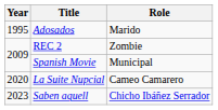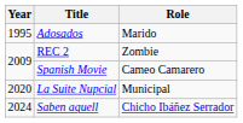 <table class="wikitable sortable">
 <tr>
 <th>Year</th>
 <th>Title</th>
 <th>Role</th>
 </tr>
 <tr>
 <td>1995</td>
 <td><em><a href='#'>Adosados</a></em></td>
 <td>Marido</td>
 </tr>
 <tr>
 <td rowspan=2>2009</td>
 <td><a href='#'>REC 2</a></td>
 <td>Zombie</td>
 </tr>
 <tr>
 <td><em><a href='#'>Spanish Movie</a></em></td>
-<td>Municipal</td>
+<td>Cameo Camarero</td>
 </tr>
 <tr>
 <td>2020</td>
 <td><em><a href='#'>La Suite Nupcial</a></em></td>
-<td>Cameo Camarero</td>
+<td>Municipal</td>
 </tr>
 <tr>
-<td>2023</td>
+<td>2024</td>
 <td><em><a href='#'>Saben aquell</a></em></td>
 <td><a href='#'>Chicho Ibáñez Serrador</a></td>
 </tr>
 </table>
